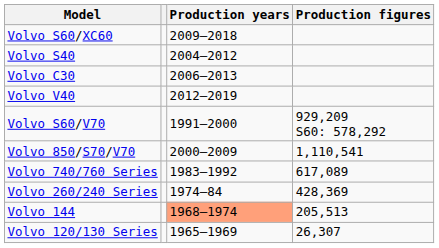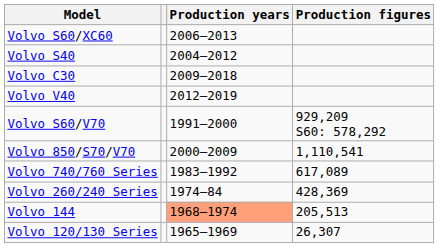 <table class="wikitable">
 <tr>
 <th>Model</th>
 <th></th>
 <th>Production years</th>
 <th>Production figures</th>
 </tr>
 <tr>
 <td><a href='#'>Volvo S60</a>/<a href='#'>XC60</a></td>
 <td><br></td>
-<td>2009–2018</td>
+<td>2006–2013</td>
 <td></td>
 </tr>
 <tr>
 <td><a href='#'>Volvo S40</a></td>
 <td></td>
 <td>2004–2012</td>
 <td></td>
 </tr>
 <tr>
 <td><a href='#'>Volvo C30</a></td>
 <td></td>
-<td>2006–2013</td>
+<td>2009–2018</td>
 <td></td>
 </tr>
 <tr>
 <td><a href='#'>Volvo V40</a></td>
 <td></td>
 <td>2012–2019</td>
 <td></td>
 </tr>
 <tr>
 <td><a href='#'>Volvo S60</a>/<a href='#'>V70</a></td>
 <td></td>
 <td>1991–2000</td>
 <td>929,209<br>S60:  578,292</td>
 </tr>
 <tr>
 <td><a href='#'>Volvo 850</a>/<a href='#'>S70</a>/<a href='#'>V70</a></td>
 <td></td>
 <td>2000–2009</td>
 <td>1,110,541</td>
 </tr>
 <tr>
 <td><a href='#'>Volvo 740/760 Series</a></td>
 <td></td>
 <td>1983–1992</td>
 <td>617,089</td>
 </tr>
 <tr>
 <td><a href='#'>Volvo 260/240 Series</a></td>
 <td></td>
 <td>1974–84</td>
 <td>428,369</td>
 </tr>
 <tr>
 <td><a href='#'>Volvo 144</a></td>
 <td></td>
 <td style="background: lightsalmon;">1968–1974</td>
 <td>205,513</td>
 </tr>
 <tr>
 <td><a href='#'>Volvo 120/130 Series</a></td>
 <td></td>
 <td>1965–1969</td>
 <td>26,307</td>
 </tr>
 </table>
